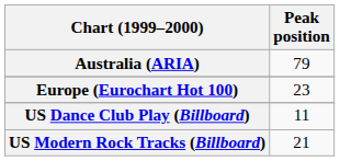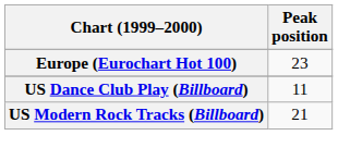 <table class="wikitable sortable plainrowheaders" style="text-align:center">
 <tr>
 <th>Chart (1999–2000)</th>
 <th>Peak<br>position</th>
-</tr>
-<tr>
-<th scope="row">Australia (<a href='#'>ARIA</a>)</th>
-<td>79</td>
 </tr>
 <tr>
 </tr>
 <tr>
 <th scope="row">Europe (<a href='#'>Eurochart Hot 100</a>)</th>
 <td>23</td>
 </tr>
 <tr>
 </tr>
 <tr>
 </tr>
 <tr>
 </tr>
 <tr>
 </tr>
 <tr>
 </tr>
 <tr>
 <th scope="row">US <a href='#'>Dance Club Play</a> (<em><a href='#'>Billboard</a></em>)</th>
 <td>11</td>
 </tr>
 <tr>
 <th scope="row">US <a href='#'>Modern Rock Tracks</a> (<em><a href='#'>Billboard</a></em>)</th>
 <td>21</td>
 </tr>
 </table>
